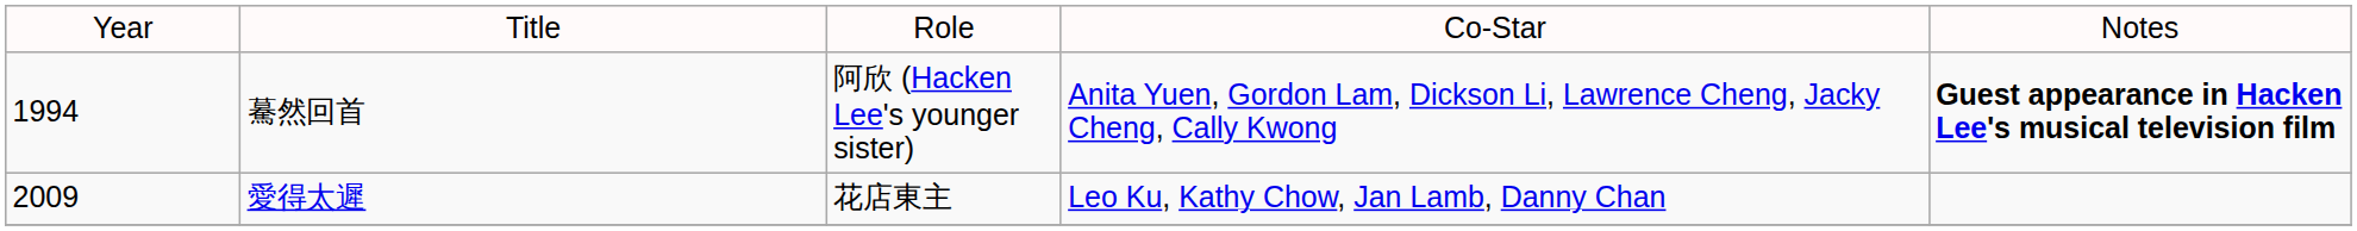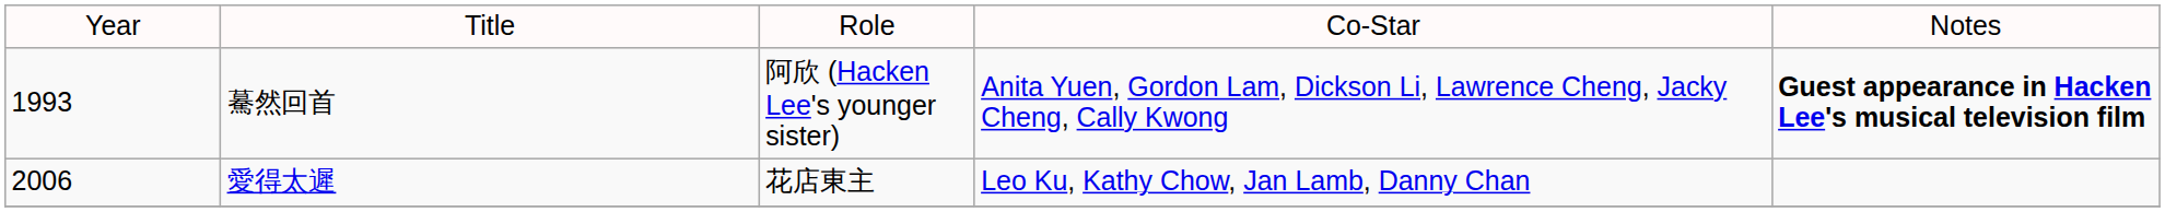 <table class="wikitable" width="100%">
 <tr style="background:snow; color:black" align=center>
 <td style="width:10%">Year</td>
 <td style="width:25%">Title</td>
 <td style="width:10%">Role</td>
 <td style="width:37%">Co-Star</td>
 <td style="width:18%">Notes</td>
 </tr>
 <tr>
-<td>1994</td>
+<td>1993</td>
 <td>驀然回首</td>
 <td>阿欣 (<a href='#'>Hacken Lee</a>'s younger sister)</td>
 <td><a href='#'>Anita Yuen</a>, <a href='#'>Gordon Lam</a>, <a href='#'>Dickson Li</a>, <a href='#'>Lawrence Cheng</a>, <a href='#'>Jacky Cheng</a>, <a href='#'>Cally Kwong</a></td>
 <td><strong>Guest appearance in <a href='#'>Hacken Lee</a>'s musical television film</strong></td>
 </tr>
 <tr ---->
-<td rowspan="1" width="10%">2009</td>
+<td rowspan="1" width="10%">2006</td>
 <td><a href='#'>愛得太遲</a></td>
 <td>花店東主</td>
 <td><a href='#'>Leo Ku</a>, <a href='#'>Kathy Chow</a>, <a href='#'>Jan Lamb</a>, <a href='#'>Danny Chan</a></td>
 <td></td>
 </tr>
 <tr ---->
 </tr>
 </table>
